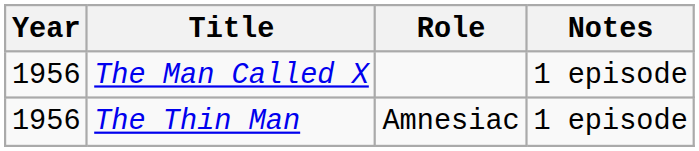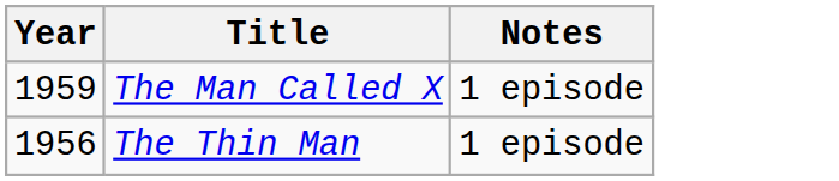 <table class="wikitable">
 <tr>
 <th>Year</th>
 <th>Title</th>
-<th>Role</th>
 <th>Notes</th>
 </tr>
 <tr>
-<td>1956</td>
+<td>1959</td>
 <td><em><a href='#'>The Man Called X</a></em></td>
-<td></td>
 <td>1 episode</td>
 </tr>
 <tr>
 <td>1956</td>
 <td><em><a href='#'>The Thin Man</a></em></td>
-<td>Amnesiac</td>
 <td>1 episode</td>
 </tr>
 </table>
